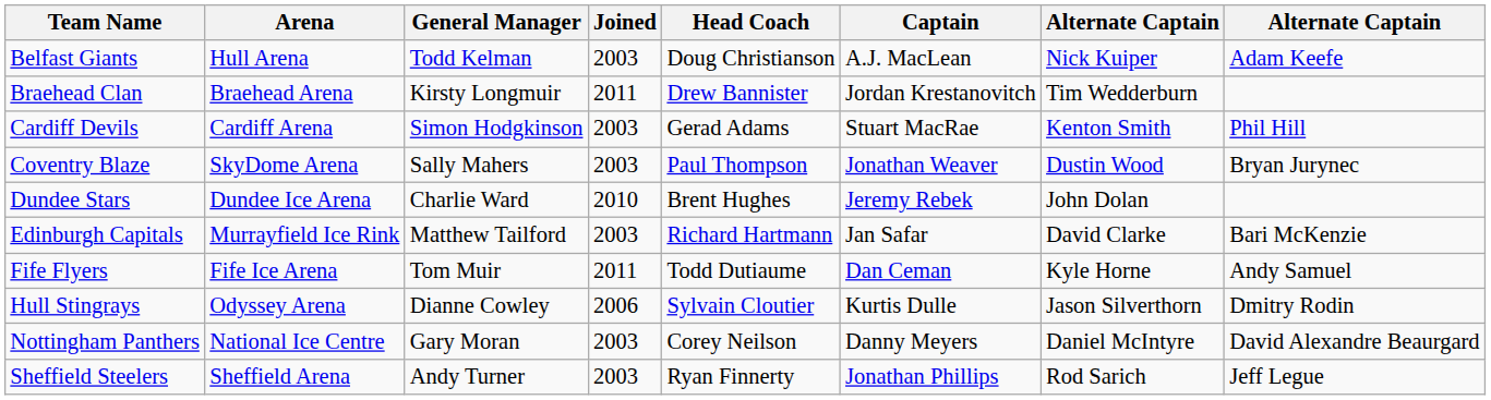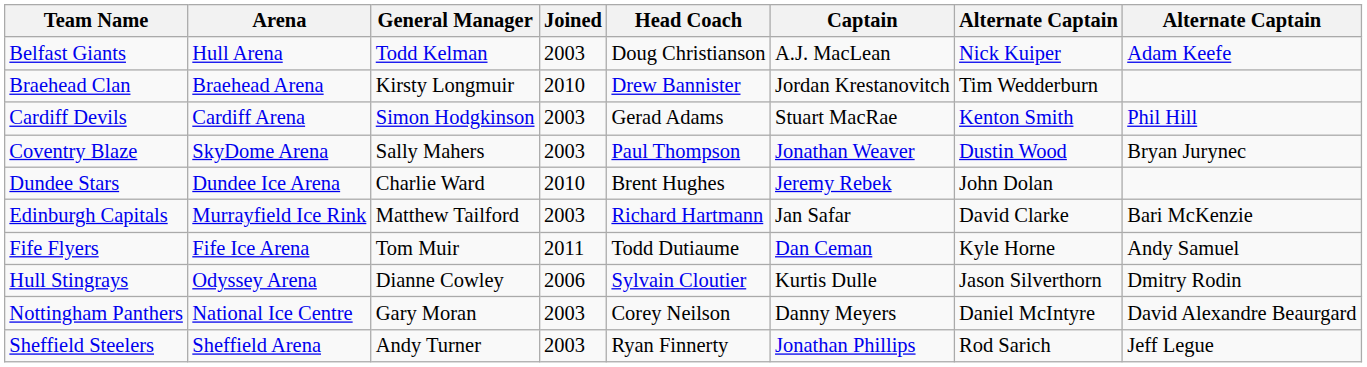 <table class="wikitable">
 <tr>
 <th>Team Name</th>
 <th>Arena</th>
 <th>General Manager</th>
 <th>Joined</th>
 <th>Head Coach</th>
 <th>Captain</th>
 <th>Alternate Captain</th>
 <th>Alternate Captain</th>
 </tr>
 <tr>
 <td><a href='#'>Belfast Giants</a></td>
 <td><a href='#'>Hull Arena</a></td>
 <td><a href='#'>Todd Kelman</a></td>
 <td>2003</td>
 <td>Doug Christianson</td>
 <td>A.J. MacLean</td>
 <td><a href='#'>Nick Kuiper</a></td>
 <td><a href='#'>Adam Keefe</a></td>
 </tr>
 <tr>
 <td><a href='#'>Braehead Clan</a></td>
 <td><a href='#'>Braehead Arena</a></td>
 <td>Kirsty Longmuir</td>
-<td>2011</td>
+<td>2010</td>
 <td><a href='#'>Drew Bannister</a></td>
 <td>Jordan Krestanovitch</td>
 <td>Tim Wedderburn</td>
 <td></td>
 </tr>
 <tr>
 <td><a href='#'>Cardiff Devils</a></td>
 <td><a href='#'>Cardiff Arena</a></td>
 <td><a href='#'>Simon Hodgkinson</a></td>
 <td>2003</td>
 <td>Gerad Adams</td>
 <td>Stuart MacRae</td>
 <td><a href='#'>Kenton Smith</a></td>
 <td><a href='#'>Phil Hill</a></td>
 </tr>
 <tr>
 <td><a href='#'>Coventry Blaze</a></td>
 <td><a href='#'>SkyDome Arena</a></td>
 <td>Sally Mahers</td>
 <td>2003</td>
 <td><a href='#'>Paul Thompson</a></td>
 <td><a href='#'>Jonathan Weaver</a></td>
 <td><a href='#'>Dustin Wood</a></td>
 <td>Bryan Jurynec</td>
 </tr>
 <tr>
 <td><a href='#'>Dundee Stars</a></td>
 <td><a href='#'>Dundee Ice Arena</a></td>
 <td>Charlie Ward</td>
 <td>2010</td>
 <td>Brent Hughes</td>
 <td><a href='#'>Jeremy Rebek</a></td>
 <td>John Dolan</td>
 <td></td>
 </tr>
 <tr>
 <td><a href='#'>Edinburgh Capitals</a></td>
 <td><a href='#'>Murrayfield Ice Rink</a></td>
 <td>Matthew Tailford</td>
 <td>2003</td>
 <td><a href='#'>Richard Hartmann</a></td>
 <td>Jan Safar</td>
 <td>David Clarke</td>
 <td>Bari McKenzie</td>
 </tr>
 <tr>
 <td><a href='#'>Fife Flyers</a></td>
 <td><a href='#'>Fife Ice Arena</a></td>
 <td>Tom Muir</td>
 <td>2011</td>
 <td>Todd Dutiaume</td>
 <td><a href='#'>Dan Ceman</a></td>
 <td>Kyle Horne</td>
 <td>Andy Samuel</td>
 </tr>
 <tr>
 <td><a href='#'>Hull Stingrays</a></td>
 <td><a href='#'>Odyssey Arena</a></td>
 <td>Dianne Cowley</td>
 <td>2006</td>
 <td><a href='#'>Sylvain Cloutier</a></td>
 <td>Kurtis Dulle</td>
 <td>Jason Silverthorn</td>
 <td>Dmitry Rodin</td>
 </tr>
 <tr>
 <td><a href='#'>Nottingham Panthers</a></td>
 <td><a href='#'>National Ice Centre</a></td>
 <td>Gary Moran</td>
 <td>2003</td>
 <td>Corey Neilson</td>
 <td>Danny Meyers</td>
 <td>Daniel McIntyre</td>
 <td>David Alexandre Beaurgard</td>
 </tr>
 <tr>
 <td><a href='#'>Sheffield Steelers</a></td>
 <td><a href='#'>Sheffield Arena</a></td>
 <td>Andy Turner</td>
 <td>2003</td>
 <td>Ryan Finnerty</td>
 <td><a href='#'>Jonathan Phillips</a></td>
 <td>Rod Sarich</td>
 <td>Jeff Legue</td>
 </tr>
 </table>
